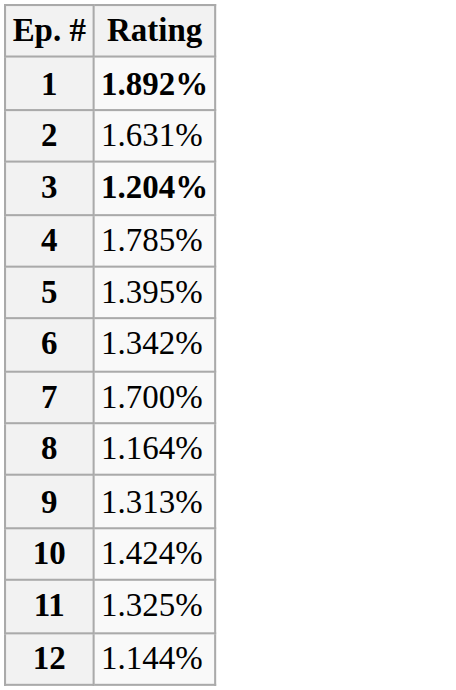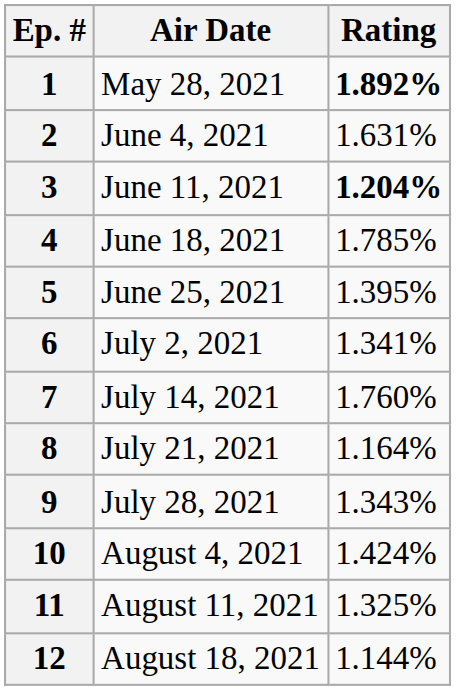 <table class="wikitable">
 <tr>
 <th>Ep. #</th>
+<th>Air Date</th>
 <th>Rating</th>
 </tr>
 <tr>
 <th>1</th>
+<td>May 28, 2021</td>
 <td><span><strong>1.892%</strong></span></td>
 </tr>
 <tr>
 <th>2</th>
+<td>June 4, 2021</td>
 <td>1.631%</td>
 </tr>
 <tr>
 <th>3</th>
+<td>June 11, 2021</td>
 <td><span><strong>1.204%</strong></span></td>
 </tr>
 <tr>
 <th>4</th>
+<td>June 18, 2021</td>
 <td>1.785%</td>
 </tr>
 <tr>
 <th>5</th>
+<td>June 25, 2021</td>
 <td>1.395%</td>
 </tr>
 <tr>
 <th>6</th>
-<td>1.342%</td>
+<td>July 2, 2021</td>
+<td>1.341%</td>
 </tr>
 <tr>
 <th>7</th>
-<td>1.700%</td>
+<td>July 14, 2021</td>
+<td>1.760%</td>
 </tr>
 <tr>
 <th>8</th>
+<td>July 21, 2021</td>
 <td>1.164%</td>
 </tr>
 <tr>
 <th>9</th>
-<td>1.313%</td>
+<td>July 28, 2021</td>
+<td>1.343%</td>
 </tr>
 <tr>
 <th>10</th>
+<td>August 4, 2021</td>
 <td>1.424%</td>
 </tr>
 <tr>
 <th>11</th>
+<td>August 11, 2021</td>
 <td>1.325%</td>
 </tr>
 <tr>
 <th>12</th>
+<td>August 18, 2021</td>
 <td>1.144%</td>
 </tr>
 </table>
